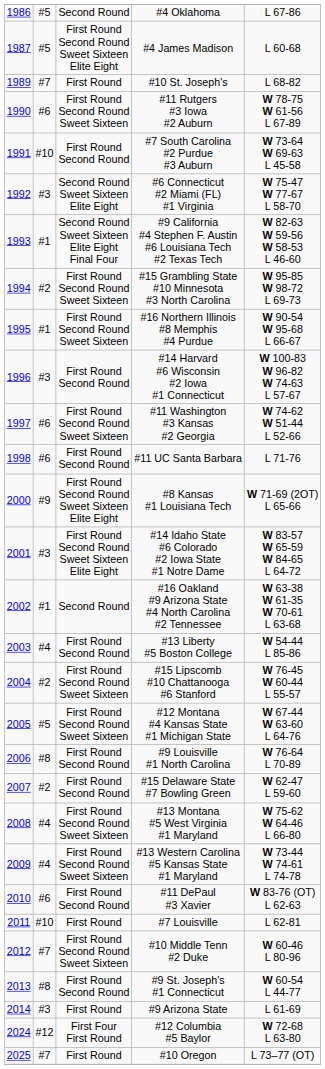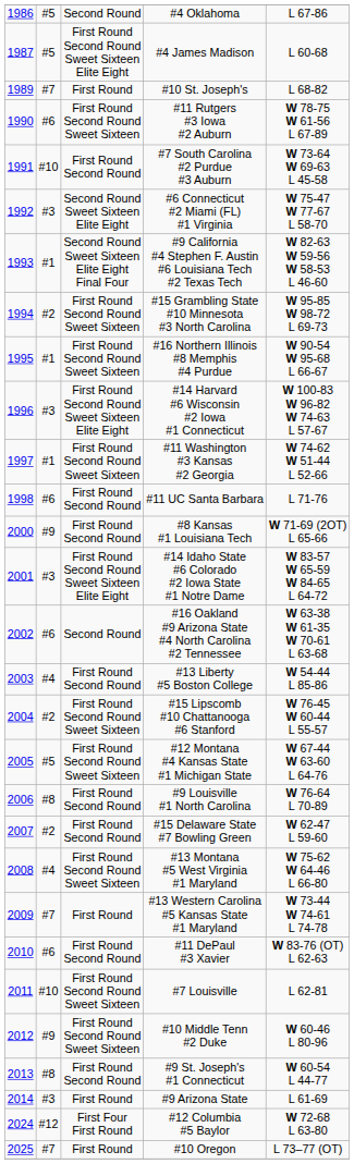 <table class="wikitable" style="text-align:center">
 <tr>
 </tr>
 <tr>
 <td rowspan=1><a href='#'>1986</a></td>
 <td>#5</td>
 <td>Second Round</td>
 <td>#4 Oklahoma</td>
 <td>L 67-86</td>
 </tr>
 <tr style="text-align:center;">
 <td rowspan=1><a href='#'>1987</a></td>
 <td>#5</td>
 <td>First Round<br>Second Round<br>Sweet Sixteen<br>Elite Eight</td>
 <td>#4 James Madison</td>
 <td>L 60-68</td>
 </tr>
 <tr style="text-align:center;">
 <td rowspan=1><a href='#'>1989</a></td>
 <td>#7</td>
 <td>First Round</td>
 <td>#10 St. Joseph's</td>
 <td>L 68-82</td>
 </tr>
 <tr style="text-align:center;">
 <td rowspan=1><a href='#'>1990</a></td>
 <td>#6</td>
 <td>First Round<br>Second Round<br>Sweet Sixteen</td>
 <td>#11 Rutgers<br>#3 Iowa<br>#2 Auburn</td>
 <td><strong>W</strong> 78-75<br><strong>W</strong> 61-56<br>L 67-89</td>
 </tr>
 <tr style="text-align:center;">
 <td rowspan=1><a href='#'>1991</a></td>
 <td>#10</td>
 <td>First Round<br>Second Round</td>
 <td>#7 South Carolina<br>#2 Purdue<br>#3 Auburn</td>
 <td><strong>W</strong> 73-64<br><strong>W</strong> 69-63<br>L 45-58</td>
 </tr>
 <tr style="text-align:center;">
 <td rowspan=1><a href='#'>1992</a></td>
 <td>#3</td>
 <td>Second Round<br>Sweet Sixteen<br>Elite Eight</td>
 <td>#6 Connecticut<br>#2 Miami (FL)<br>#1 Virginia</td>
 <td><strong>W</strong> 75-47<br><strong>W</strong> 77-67<br>L 58-70</td>
 </tr>
 <tr style="text-align:center;">
 <td rowspan=1><a href='#'>1993</a></td>
 <td>#1</td>
 <td>Second Round<br>Sweet Sixteen<br>Elite Eight<br>Final Four</td>
 <td>#9 California<br>#4 Stephen F. Austin<br>#6 Louisiana Tech<br>#2 Texas Tech</td>
 <td><strong>W</strong> 82-63<br><strong>W</strong> 59-56<br><strong>W</strong> 58-53<br>L 46-60</td>
 </tr>
 <tr style="text-align:center;">
 <td rowspan=1><a href='#'>1994</a></td>
 <td>#2</td>
 <td>First Round<br>Second Round<br>Sweet Sixteen</td>
 <td>#15 Grambling State<br>#10 Minnesota<br>#3 North Carolina</td>
 <td><strong>W</strong> 95-85<br><strong>W</strong> 98-72<br>L 69-73</td>
 </tr>
 <tr style="text-align:center;">
 <td rowspan=1><a href='#'>1995</a></td>
 <td>#1</td>
 <td>First Round<br>Second Round<br>Sweet Sixteen</td>
 <td>#16 Northern Illinois<br>#8 Memphis<br>#4 Purdue</td>
 <td><strong>W</strong> 90-54<br><strong>W</strong> 95-68<br>L 66-67</td>
 </tr>
 <tr style="text-align:center;">
 <td rowspan=1><a href='#'>1996</a></td>
 <td>#3</td>
-<td>First Round<br>Second Round</td>
+<td>First Round<br>Second Round<br>Sweet Sixteen<br>Elite Eight</td>
 <td>#14 Harvard<br>#6 Wisconsin<br>#2 Iowa<br>#1 Connecticut</td>
 <td><strong>W</strong> 100-83<br><strong>W</strong> 96-82<br><strong>W</strong> 74-63<br>L 57-67</td>
 </tr>
 <tr style="text-align:center;">
 <td rowspan=1><a href='#'>1997</a></td>
-<td>#6</td>
+<td>#1</td>
 <td>First Round<br>Second Round<br>Sweet Sixteen</td>
 <td>#11 Washington<br>#3 Kansas<br>#2 Georgia</td>
 <td><strong>W</strong> 74-62<br><strong>W</strong> 51-44<br>L 52-66</td>
 </tr>
 <tr style="text-align:center;">
 <td rowspan=1><a href='#'>1998</a></td>
 <td>#6</td>
 <td>First Round<br>Second Round</td>
 <td>#11 UC Santa Barbara</td>
 <td>L 71-76</td>
 </tr>
 <tr style="text-align:center;">
 <td rowspan=1><a href='#'>2000</a></td>
 <td>#9</td>
-<td>First Round<br>Second Round<br>Sweet Sixteen<br>Elite Eight</td>
+<td>First Round<br>Second Round</td>
 <td>#8 Kansas<br>#1 Louisiana Tech</td>
 <td><strong>W</strong> 71-69 (2OT)<br>L 65-66</td>
 </tr>
 <tr style="text-align:center;">
 <td rowspan=1><a href='#'>2001</a></td>
 <td>#3</td>
 <td>First Round<br>Second Round<br>Sweet Sixteen<br>Elite Eight</td>
 <td>#14 Idaho State<br>#6 Colorado<br>#2 Iowa State<br>#1 Notre Dame</td>
 <td><strong>W</strong> 83-57<br><strong>W</strong> 65-59<br><strong>W</strong> 84-65<br>L 64-72</td>
 </tr>
 <tr style="text-align:center;">
 <td rowspan=1><a href='#'>2002</a></td>
-<td>#1</td>
+<td>#6</td>
 <td>Second Round</td>
 <td>#16 Oakland<br>#9 Arizona State<br>#4 North Carolina<br>#2 Tennessee</td>
 <td><strong>W</strong> 63-38<br><strong>W</strong> 61-35<br><strong>W</strong> 70-61<br>L 63-68</td>
 </tr>
 <tr style="text-align:center;">
 <td rowspan=1><a href='#'>2003</a></td>
 <td>#4</td>
 <td>First Round<br>Second Round</td>
 <td>#13 Liberty<br>#5 Boston College</td>
 <td><strong>W</strong> 54-44<br>L 85-86</td>
 </tr>
 <tr style="text-align:center;">
 <td rowspan=1><a href='#'>2004</a></td>
 <td>#2</td>
 <td>First Round<br>Second Round<br>Sweet Sixteen</td>
 <td>#15 Lipscomb<br>#10 Chattanooga<br>#6 Stanford</td>
 <td><strong>W</strong> 76-45<br><strong>W</strong> 60-44<br>L 55-57</td>
 </tr>
 <tr style="text-align:center;">
 <td rowspan=1><a href='#'>2005</a></td>
 <td>#5</td>
 <td>First Round<br>Second Round<br>Sweet Sixteen</td>
 <td>#12 Montana<br>#4 Kansas State<br>#1 Michigan State</td>
 <td><strong>W</strong> 67-44<br><strong>W</strong> 63-60<br>L 64-76</td>
 </tr>
 <tr style="text-align:center;">
 <td rowspan=1><a href='#'>2006</a></td>
 <td>#8</td>
 <td>First Round<br>Second Round</td>
 <td>#9 Louisville<br>#1 North Carolina</td>
 <td><strong>W</strong> 76-64<br>L 70-89</td>
 </tr>
 <tr style="text-align:center;">
 <td rowspan=1><a href='#'>2007</a></td>
 <td>#2</td>
 <td>First Round<br>Second Round</td>
 <td>#15 Delaware State<br>#7 Bowling Green</td>
 <td><strong>W</strong> 62-47<br>L 59-60</td>
 </tr>
 <tr style="text-align:center;">
 <td rowspan=1><a href='#'>2008</a></td>
 <td>#4</td>
 <td>First Round<br>Second Round<br>Sweet Sixteen</td>
 <td>#13 Montana<br>#5 West Virginia<br>#1 Maryland</td>
 <td><strong>W</strong> 75-62<br><strong>W</strong> 64-46<br>L 66-80</td>
 </tr>
 <tr style="text-align:center;">
 <td rowspan=1><a href='#'>2009</a></td>
-<td>#4</td>
-<td>First Round<br>Second Round<br>Sweet Sixteen</td>
+<td>#7</td>
+<td>First Round</td>
 <td>#13 Western Carolina<br>#5 Kansas State<br>#1 Maryland</td>
 <td><strong>W</strong> 73-44<br><strong>W</strong> 74-61<br>L 74-78</td>
 </tr>
 <tr style="text-align:center;">
 <td rowspan=1><a href='#'>2010</a></td>
 <td>#6</td>
 <td>First Round<br>Second Round</td>
 <td>#11 DePaul<br>#3 Xavier</td>
 <td><strong>W</strong> 83-76 (OT)<br>L 62-63</td>
 </tr>
 <tr style="text-align:center;">
 <td rowspan=1><a href='#'>2011</a></td>
 <td>#10</td>
-<td>First Round</td>
+<td>First Round<br>Second Round<br>Sweet Sixteen</td>
 <td>#7 Louisville</td>
 <td>L 62-81</td>
 </tr>
 <tr style="text-align:center;">
 <td rowspan=1><a href='#'>2012</a></td>
-<td>#7</td>
+<td>#9</td>
 <td>First Round<br>Second Round<br>Sweet Sixteen</td>
 <td>#10 Middle Tenn<br>#2 Duke</td>
 <td><strong>W</strong> 60-46<br>L 80-96</td>
 </tr>
 <tr style="text-align:center;">
 <td rowspan=1><a href='#'>2013</a></td>
 <td>#8</td>
 <td>First Round<br>Second Round</td>
 <td>#9 St. Joseph's<br>#1 Connecticut</td>
 <td><strong>W</strong> 60-54<br>L 44-77</td>
 </tr>
 <tr style="text-align:center;">
 <td rowspan=1><a href='#'>2014</a></td>
 <td>#3</td>
 <td>First Round</td>
 <td>#9 Arizona State</td>
 <td>L 61-69</td>
 </tr>
 <tr style="text-align:center;">
 <td rowspan=1><a href='#'>2024</a></td>
 <td>#12</td>
 <td>First Four<br>First Round</td>
 <td>#12 Columbia<br>#5 Baylor</td>
 <td><strong>W</strong> 72-68<br>L 63-80</td>
 </tr>
 <tr style="text-align:center;">
 <td rowspan=1><a href='#'>2025</a></td>
 <td>#7</td>
 <td>First Round</td>
 <td>#10 Oregon</td>
 <td>L 73–77 (OT)</td>
 </tr>
 <tr style="text-align:center;">
 </tr>
 </table>
